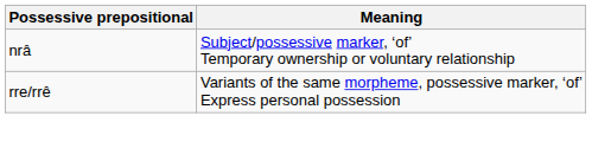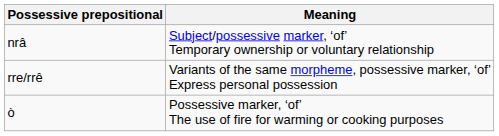 <table class="wikitable">
 <tr>
 <th>Possessive prepositional</th>
 <th>Meaning</th>
 </tr>
 <tr>
 <td>nrâ</td>
 <td><a href='#'>Subject</a>/<a href='#'>possessive</a> <a href='#'>marker</a>, ‘of’<br>Temporary ownership or voluntary relationship</td>
 </tr>
 <tr>
 <td>rre/rrê</td>
 <td>Variants of the same <a href='#'>morpheme</a>, possessive marker, ‘of’<br>Express personal possession</td>
 </tr>
+<tr>
+<td>ò</td>
+<td>Possessive marker, ‘of’<br>The use of fire for warming or cooking purposes</td>
+</tr>
 </table>
